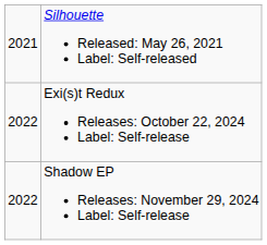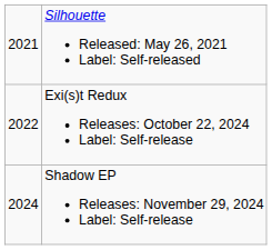 <table class="wikitable">
 <tr>
 <td>2021</td>
 <td><em><a href='#'>Silhouette</a></em><br><ul><li>Released: May 26, 2021</li><li>Label: Self-released</li></ul></td>
 </tr>
 <tr>
 <td>2022</td>
 <td>Exi(s)t Redux<br><ul><li>Releases: October 22, 2024</li><li>Label: Self-release</li></ul></td>
 </tr>
 <tr>
-<td>2022</td>
+<td>2024</td>
 <td>Shadow EP<br><ul><li>Releases: November 29, 2024</li><li>Label: Self-release</li></ul></td>
 </tr>
 </table>
